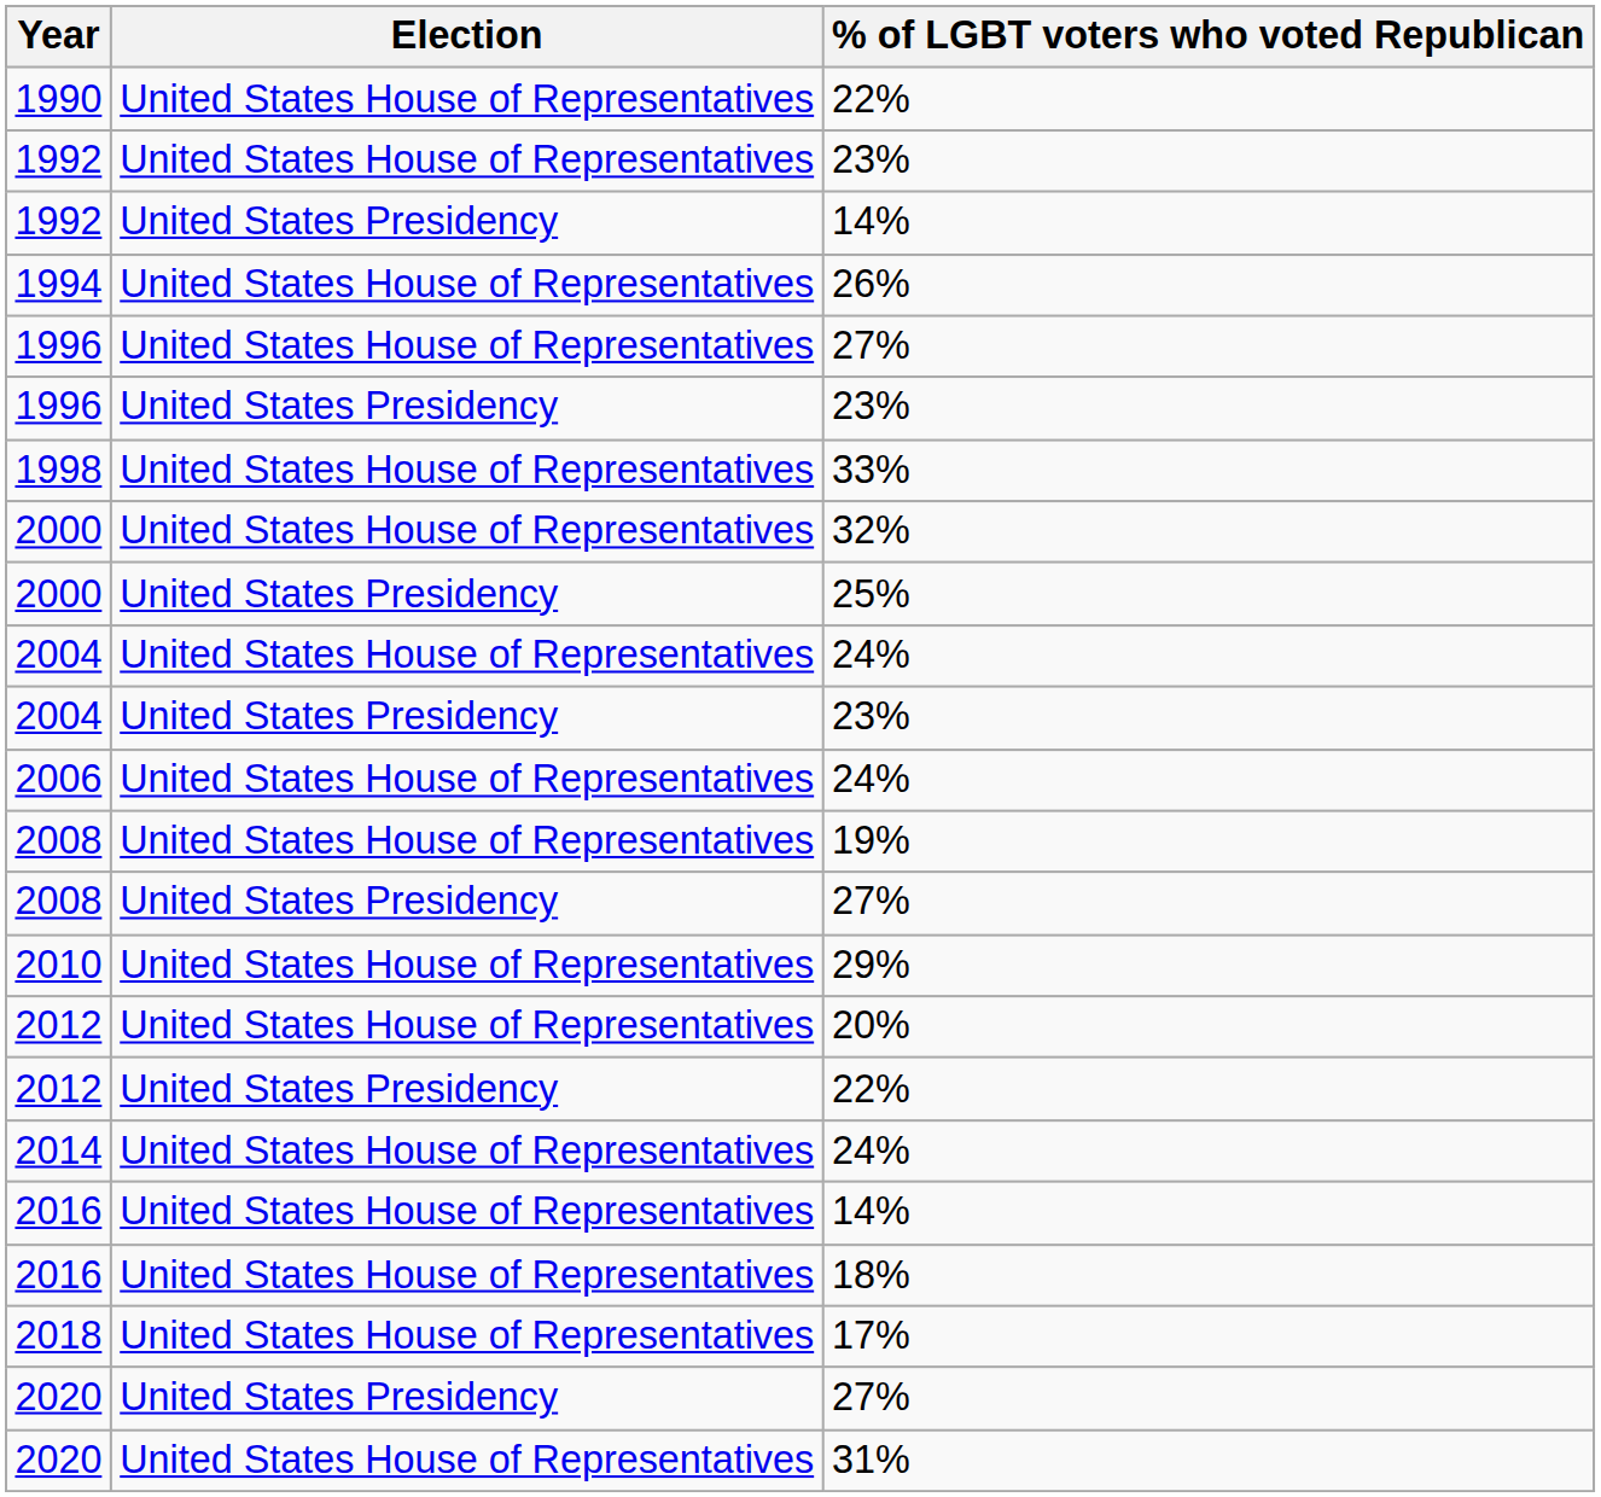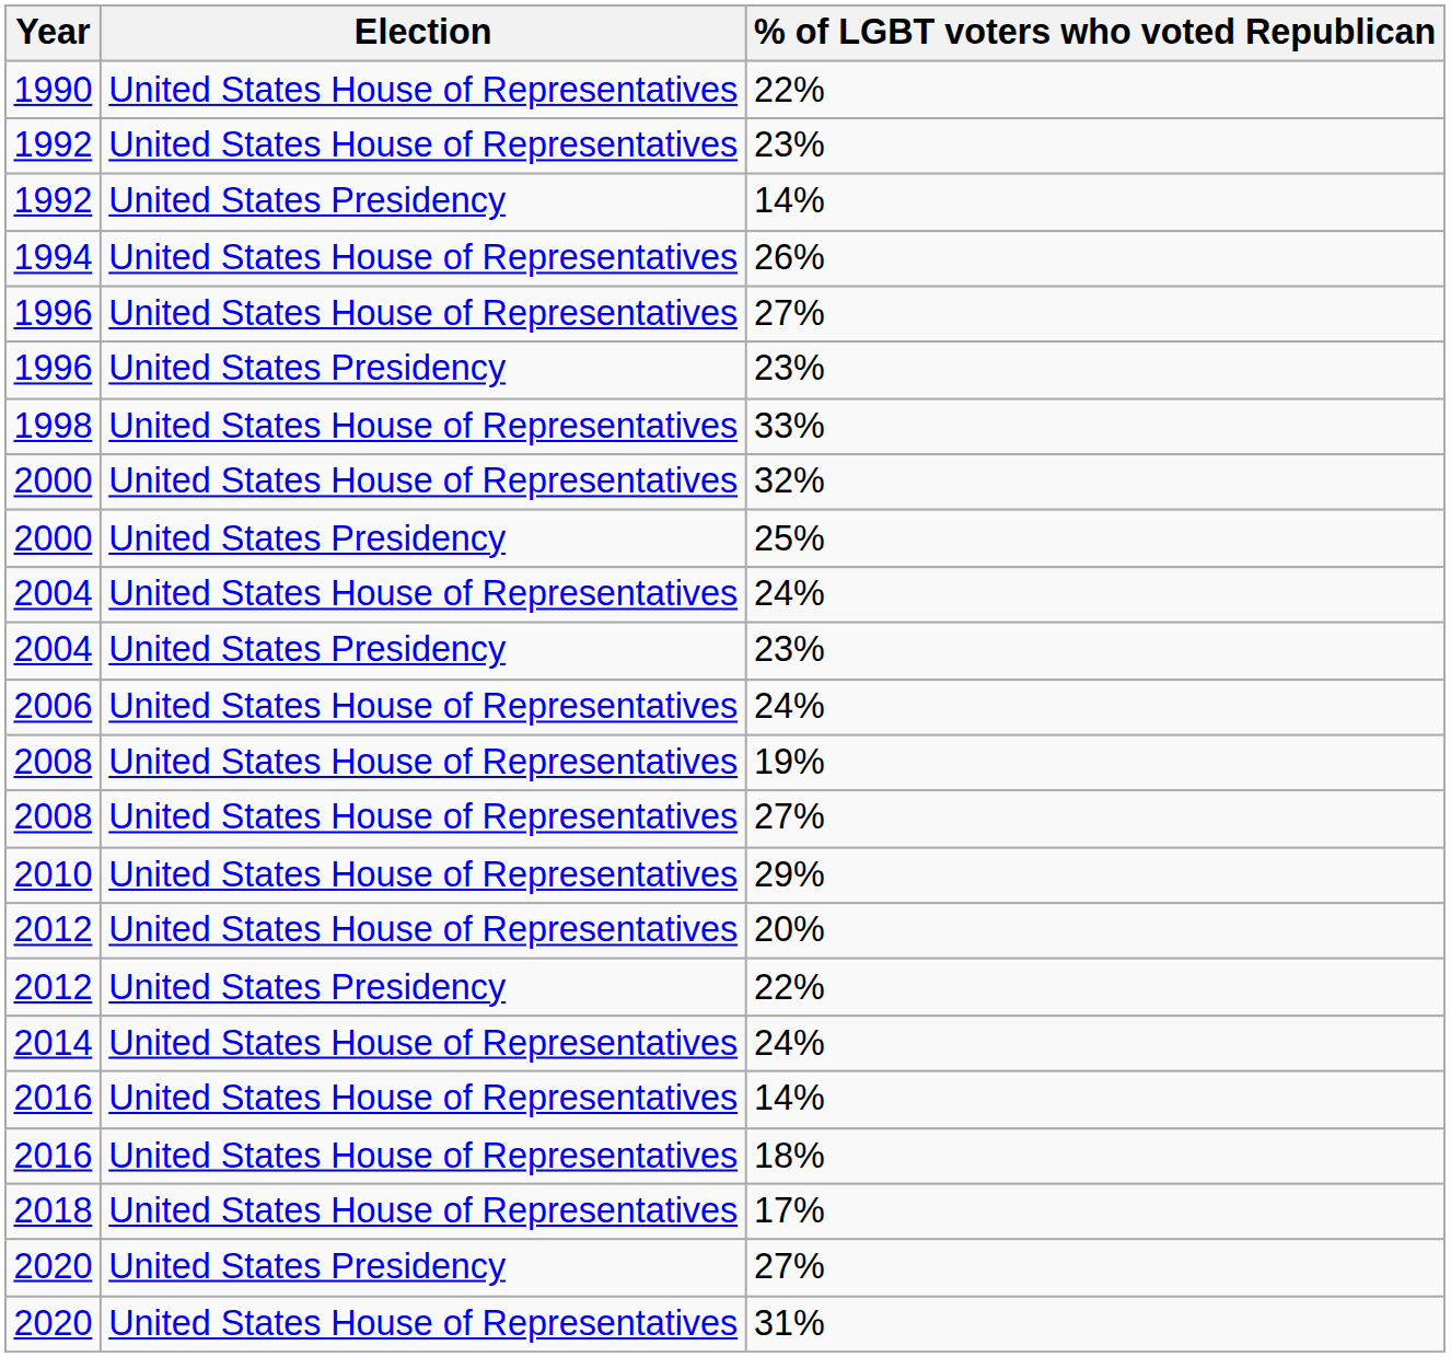 <table class="wikitable sortable collapsible">
 <tr>
 <th>Year</th>
 <th>Election</th>
 <th>% of LGBT voters who voted Republican</th>
 </tr>
 <tr>
 <td><a href='#'>1990</a></td>
 <td><a href='#'>United States House of Representatives</a></td>
 <td>22%</td>
 </tr>
 <tr>
 <td><a href='#'>1992</a></td>
 <td><a href='#'>United States House of Representatives</a></td>
 <td>23%</td>
 </tr>
 <tr>
 <td><a href='#'>1992</a></td>
 <td><a href='#'>United States Presidency</a></td>
 <td>14%</td>
 </tr>
 <tr>
 <td><a href='#'>1994</a></td>
 <td><a href='#'>United States House of Representatives</a></td>
 <td>26%</td>
 </tr>
 <tr>
 <td><a href='#'>1996</a></td>
 <td><a href='#'>United States House of Representatives</a></td>
 <td>27%</td>
 </tr>
 <tr>
 <td><a href='#'>1996</a></td>
 <td><a href='#'>United States Presidency</a></td>
 <td>23%</td>
 </tr>
 <tr>
 <td><a href='#'>1998</a></td>
 <td><a href='#'>United States House of Representatives</a></td>
 <td>33%</td>
 </tr>
 <tr>
 <td><a href='#'>2000</a></td>
 <td><a href='#'>United States House of Representatives</a></td>
 <td>32%</td>
 </tr>
 <tr>
 <td><a href='#'>2000</a></td>
 <td><a href='#'>United States Presidency</a></td>
 <td>25%</td>
 </tr>
 <tr>
 <td><a href='#'>2004</a></td>
 <td><a href='#'>United States House of Representatives</a></td>
 <td>24%</td>
 </tr>
 <tr>
 <td><a href='#'>2004</a></td>
 <td><a href='#'>United States Presidency</a></td>
 <td>23%</td>
 </tr>
 <tr>
 <td><a href='#'>2006</a></td>
 <td><a href='#'>United States House of Representatives</a></td>
 <td>24%</td>
 </tr>
 <tr>
 <td><a href='#'>2008</a></td>
 <td><a href='#'>United States House of Representatives</a></td>
 <td>19%</td>
 </tr>
 <tr>
 <td><a href='#'>2008</a></td>
-<td><a href='#'>United States Presidency</a></td>
+<td><a href='#'>United States House of Representatives</a></td>
 <td>27%</td>
 </tr>
 <tr>
 <td><a href='#'>2010</a></td>
 <td><a href='#'>United States House of Representatives</a></td>
 <td>29%</td>
 </tr>
 <tr>
 <td><a href='#'>2012</a></td>
 <td><a href='#'>United States House of Representatives</a></td>
 <td>20%</td>
 </tr>
 <tr>
 <td><a href='#'>2012</a></td>
 <td><a href='#'>United States Presidency</a></td>
 <td>22%</td>
 </tr>
 <tr>
 <td><a href='#'>2014</a></td>
 <td><a href='#'>United States House of Representatives</a></td>
 <td>24%</td>
 </tr>
 <tr>
 <td><a href='#'>2016</a></td>
 <td><a href='#'>United States House of Representatives</a></td>
 <td>14%</td>
 </tr>
 <tr>
 <td><a href='#'>2016</a></td>
 <td><a href='#'>United States House of Representatives</a></td>
 <td>18%</td>
 </tr>
 <tr>
 <td><a href='#'>2018</a></td>
 <td><a href='#'>United States House of Representatives</a></td>
 <td>17%</td>
 </tr>
 <tr>
 <td><a href='#'>2020</a></td>
 <td><a href='#'>United States Presidency</a></td>
 <td>27%</td>
 </tr>
 <tr>
 <td><a href='#'>2020</a></td>
 <td><a href='#'>United States House of Representatives</a></td>
 <td>31%</td>
 </tr>
 </table>
